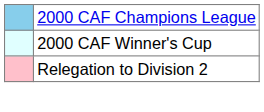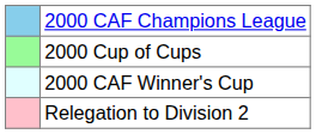 <table bgcolor="#f7f8ff" cellpadding="3" cellspacing="0" border="1" style="font-size: 95%; border: gray solid 1px; border-collapse: collapse;text-align:center;">
 <tr>
 <td style="background: #87ceeb;" width="20"></td>
 <td bgcolor="#ffffff" align="left"><a href='#'>2000 CAF Champions League</a></td>
+</tr>
+<tr>
+<td style="background: #98fb98" width="20"></td>
+<td bgcolor="#ffffff" align="left">2000 Cup of Cups</td>
 </tr>
 <tr>
 <td style="background: #e0ffff" width="20"></td>
 <td bgcolor="#ffffff" align="left">2000 CAF Winner's Cup</td>
 </tr>
 <tr>
 <td style="background: #ffc0cb" width="20"></td>
 <td bgcolor="#ffffff" align="left">Relegation to Division 2</td>
 </tr>
 </table>
